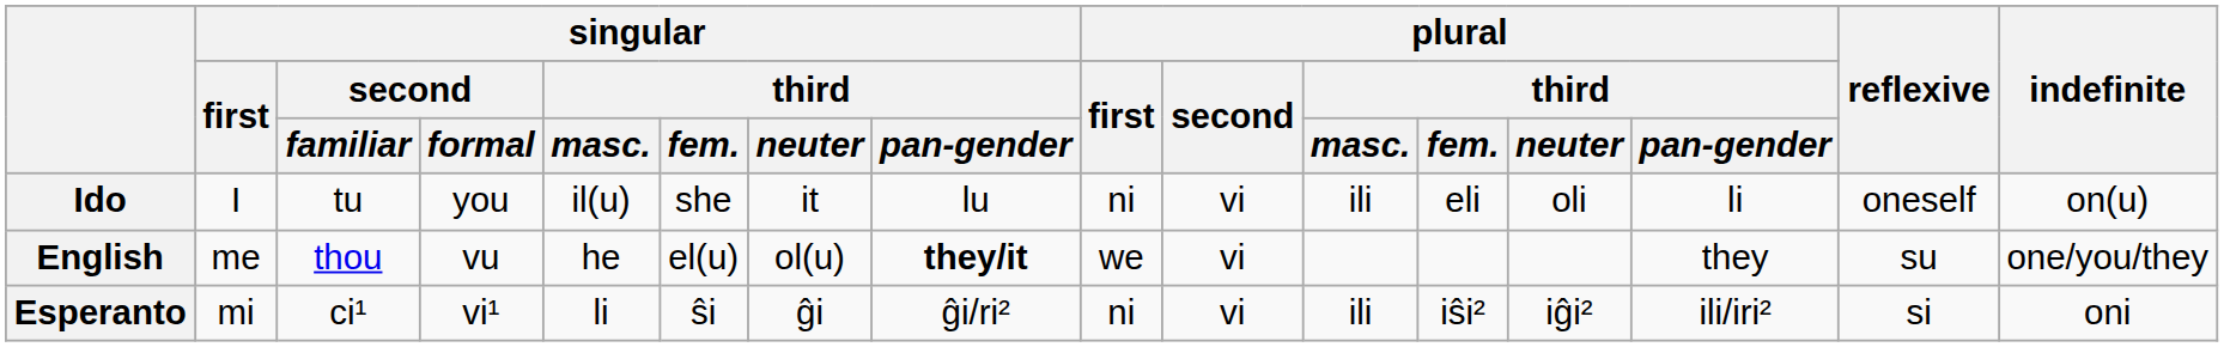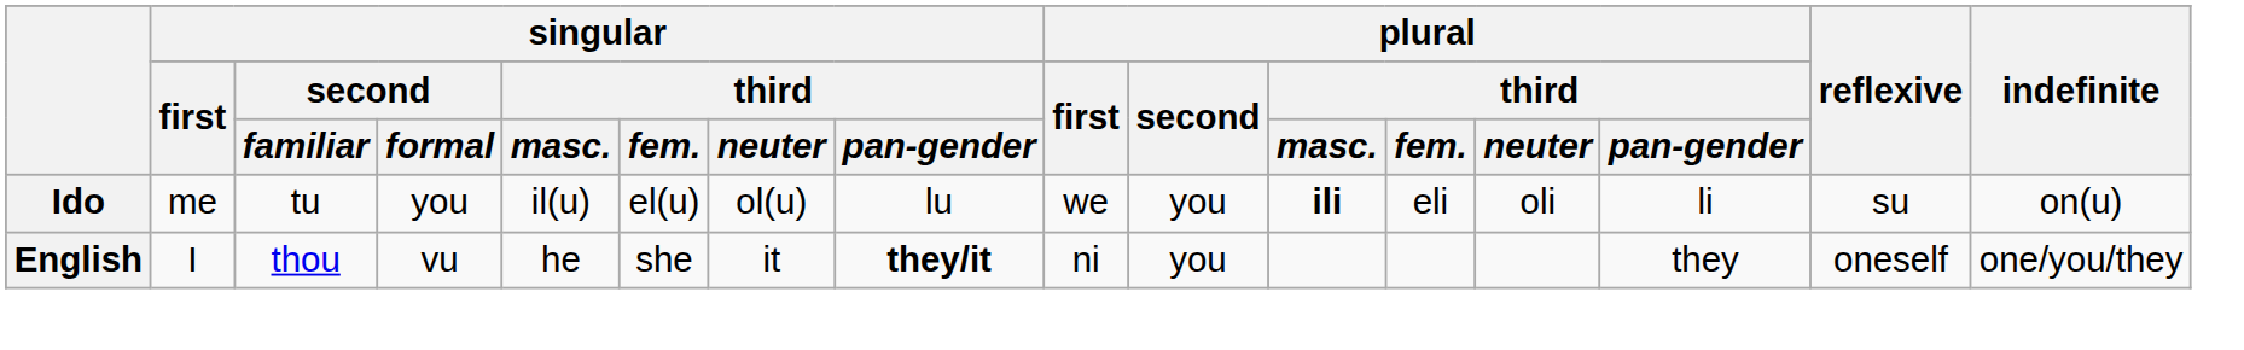 <table class="wikitable" style="text-align:center">
 <tr>
 <th rowspan="3"></th>
 <th colspan="7">singular</th>
 <th colspan="6">plural</th>
 <th rowspan="3">reflexive</th>
 <th rowspan="3">indefinite</th>
 </tr>
 <tr>
 <th rowspan="2">first</th>
 <th colspan="2">second</th>
 <th colspan="4">third</th>
 <th rowspan="2">first</th>
 <th rowspan="2">second</th>
 <th colspan="4">third</th>
 </tr>
 <tr>
 <th><em>familiar</em></th>
 <th><em>formal</em></th>
 <th><em>masc.</em></th>
 <th><em>fem.</em></th>
 <th><em>neuter</em></th>
 <th><em>pan-gender</em></th>
 <th><em>masc.</em></th>
 <th><em>fem.</em></th>
 <th><em>neuter</em></th>
 <th><em>pan-gender</em></th>
 </tr>
 <tr>
 <th>Ido</th>
-<td>I</td>
+<td>me</td>
 <td>tu</td>
 <td>you</td>
 <td>il(u)</td>
-<td>she</td>
-<td>it</td>
+<td>el(u)</td>
+<td>ol(u)</td>
 <td>lu</td>
-<td>ni</td>
-<td>vi</td>
-<td>ili</td>
+<td>we</td>
+<td>you</td>
+<td><strong>ili</strong></td>
 <td>eli</td>
 <td>oli</td>
 <td>li</td>
-<td>oneself</td>
+<td>su</td>
 <td>on(u)</td>
 </tr>
 <tr>
 <th>English</th>
-<td>me</td>
+<td>I</td>
 <td><a href='#'>thou</a></td>
 <td>vu</td>
 <td>he</td>
-<td>el(u)</td>
-<td>ol(u)</td>
+<td>she</td>
+<td>it</td>
 <td><strong>they/it</strong></td>
-<td>we</td>
-<td>vi</td>
+<td>ni</td>
+<td>you</td>
 <td></td>
 <td></td>
 <td></td>
 <td>they</td>
-<td>su</td>
+<td>oneself</td>
 <td>one/you/they</td>
 </tr>
-<tr>
-<th>Esperanto</th>
-<td>mi</td>
-<td>ci¹</td>
-<td>vi¹</td>
-<td>li</td>
-<td>ŝi</td>
-<td>ĝi</td>
-<td>ĝi/ri²</td>
-<td>ni</td>
-<td>vi</td>
-<td>ili</td>
-<td>iŝi²</td>
-<td>iĝi²</td>
-<td>ili/iri²</td>
-<td>si</td>
-<td>oni</td>
-</tr>
 </table>
